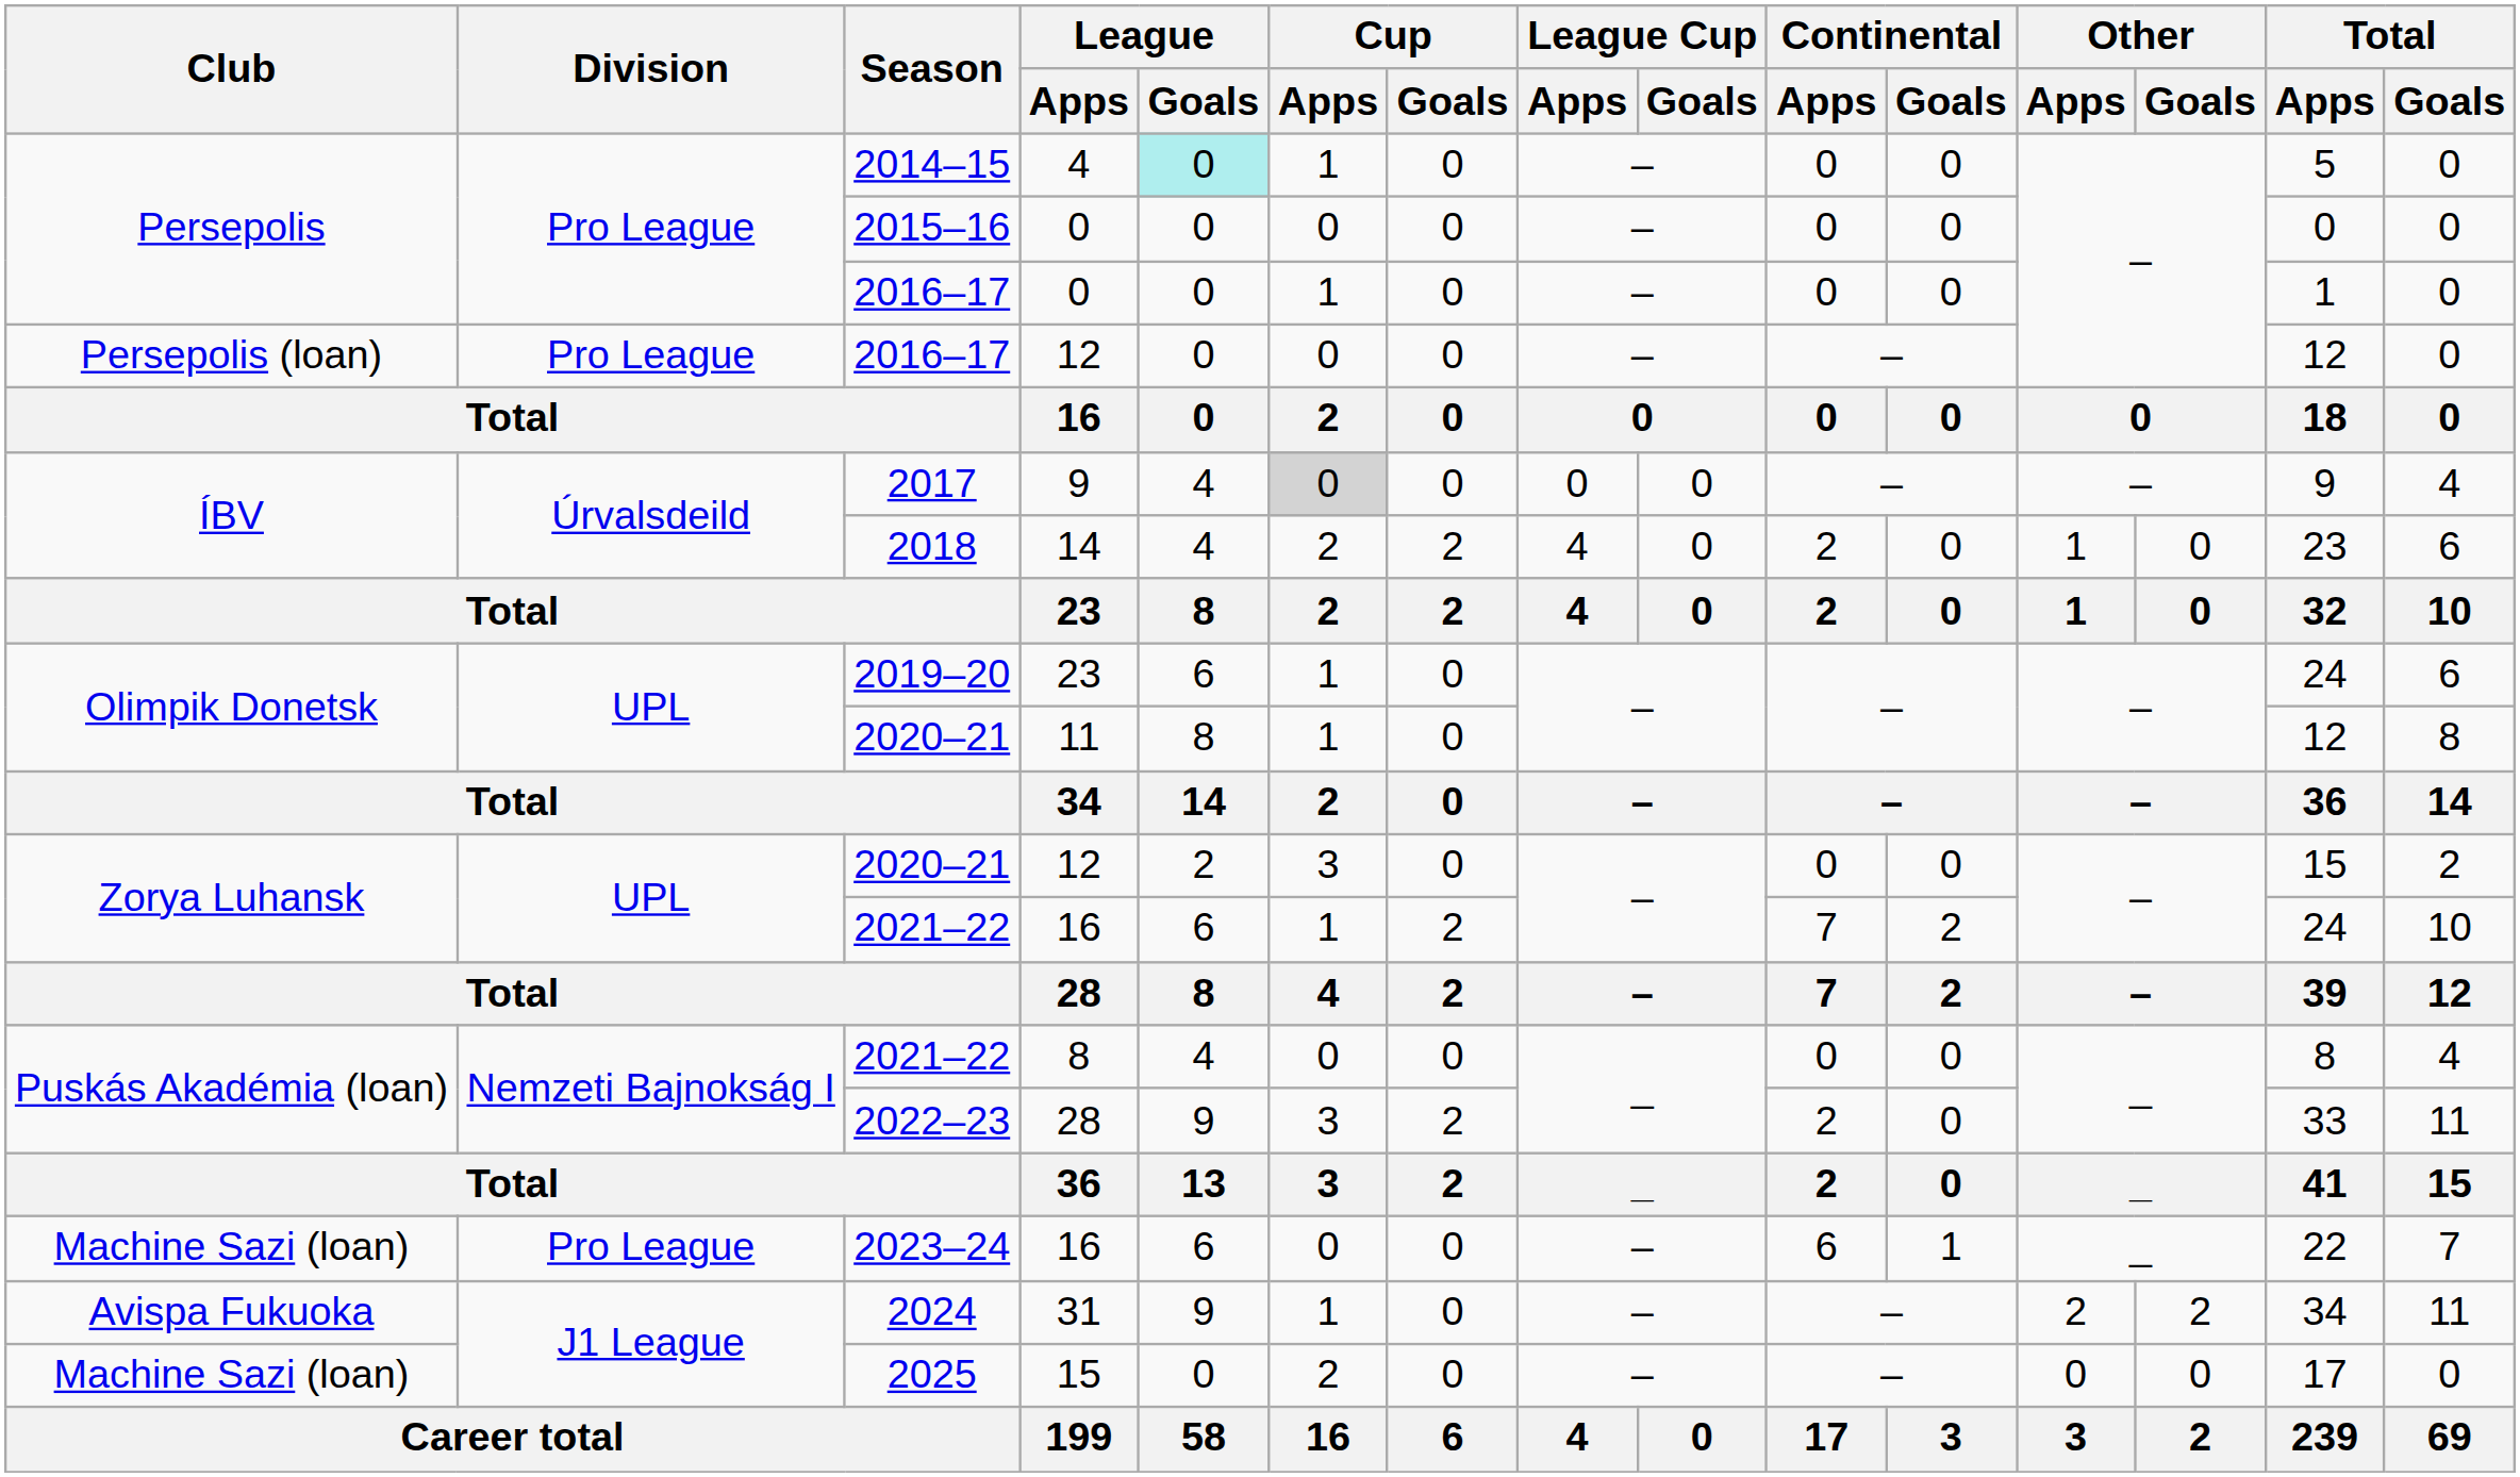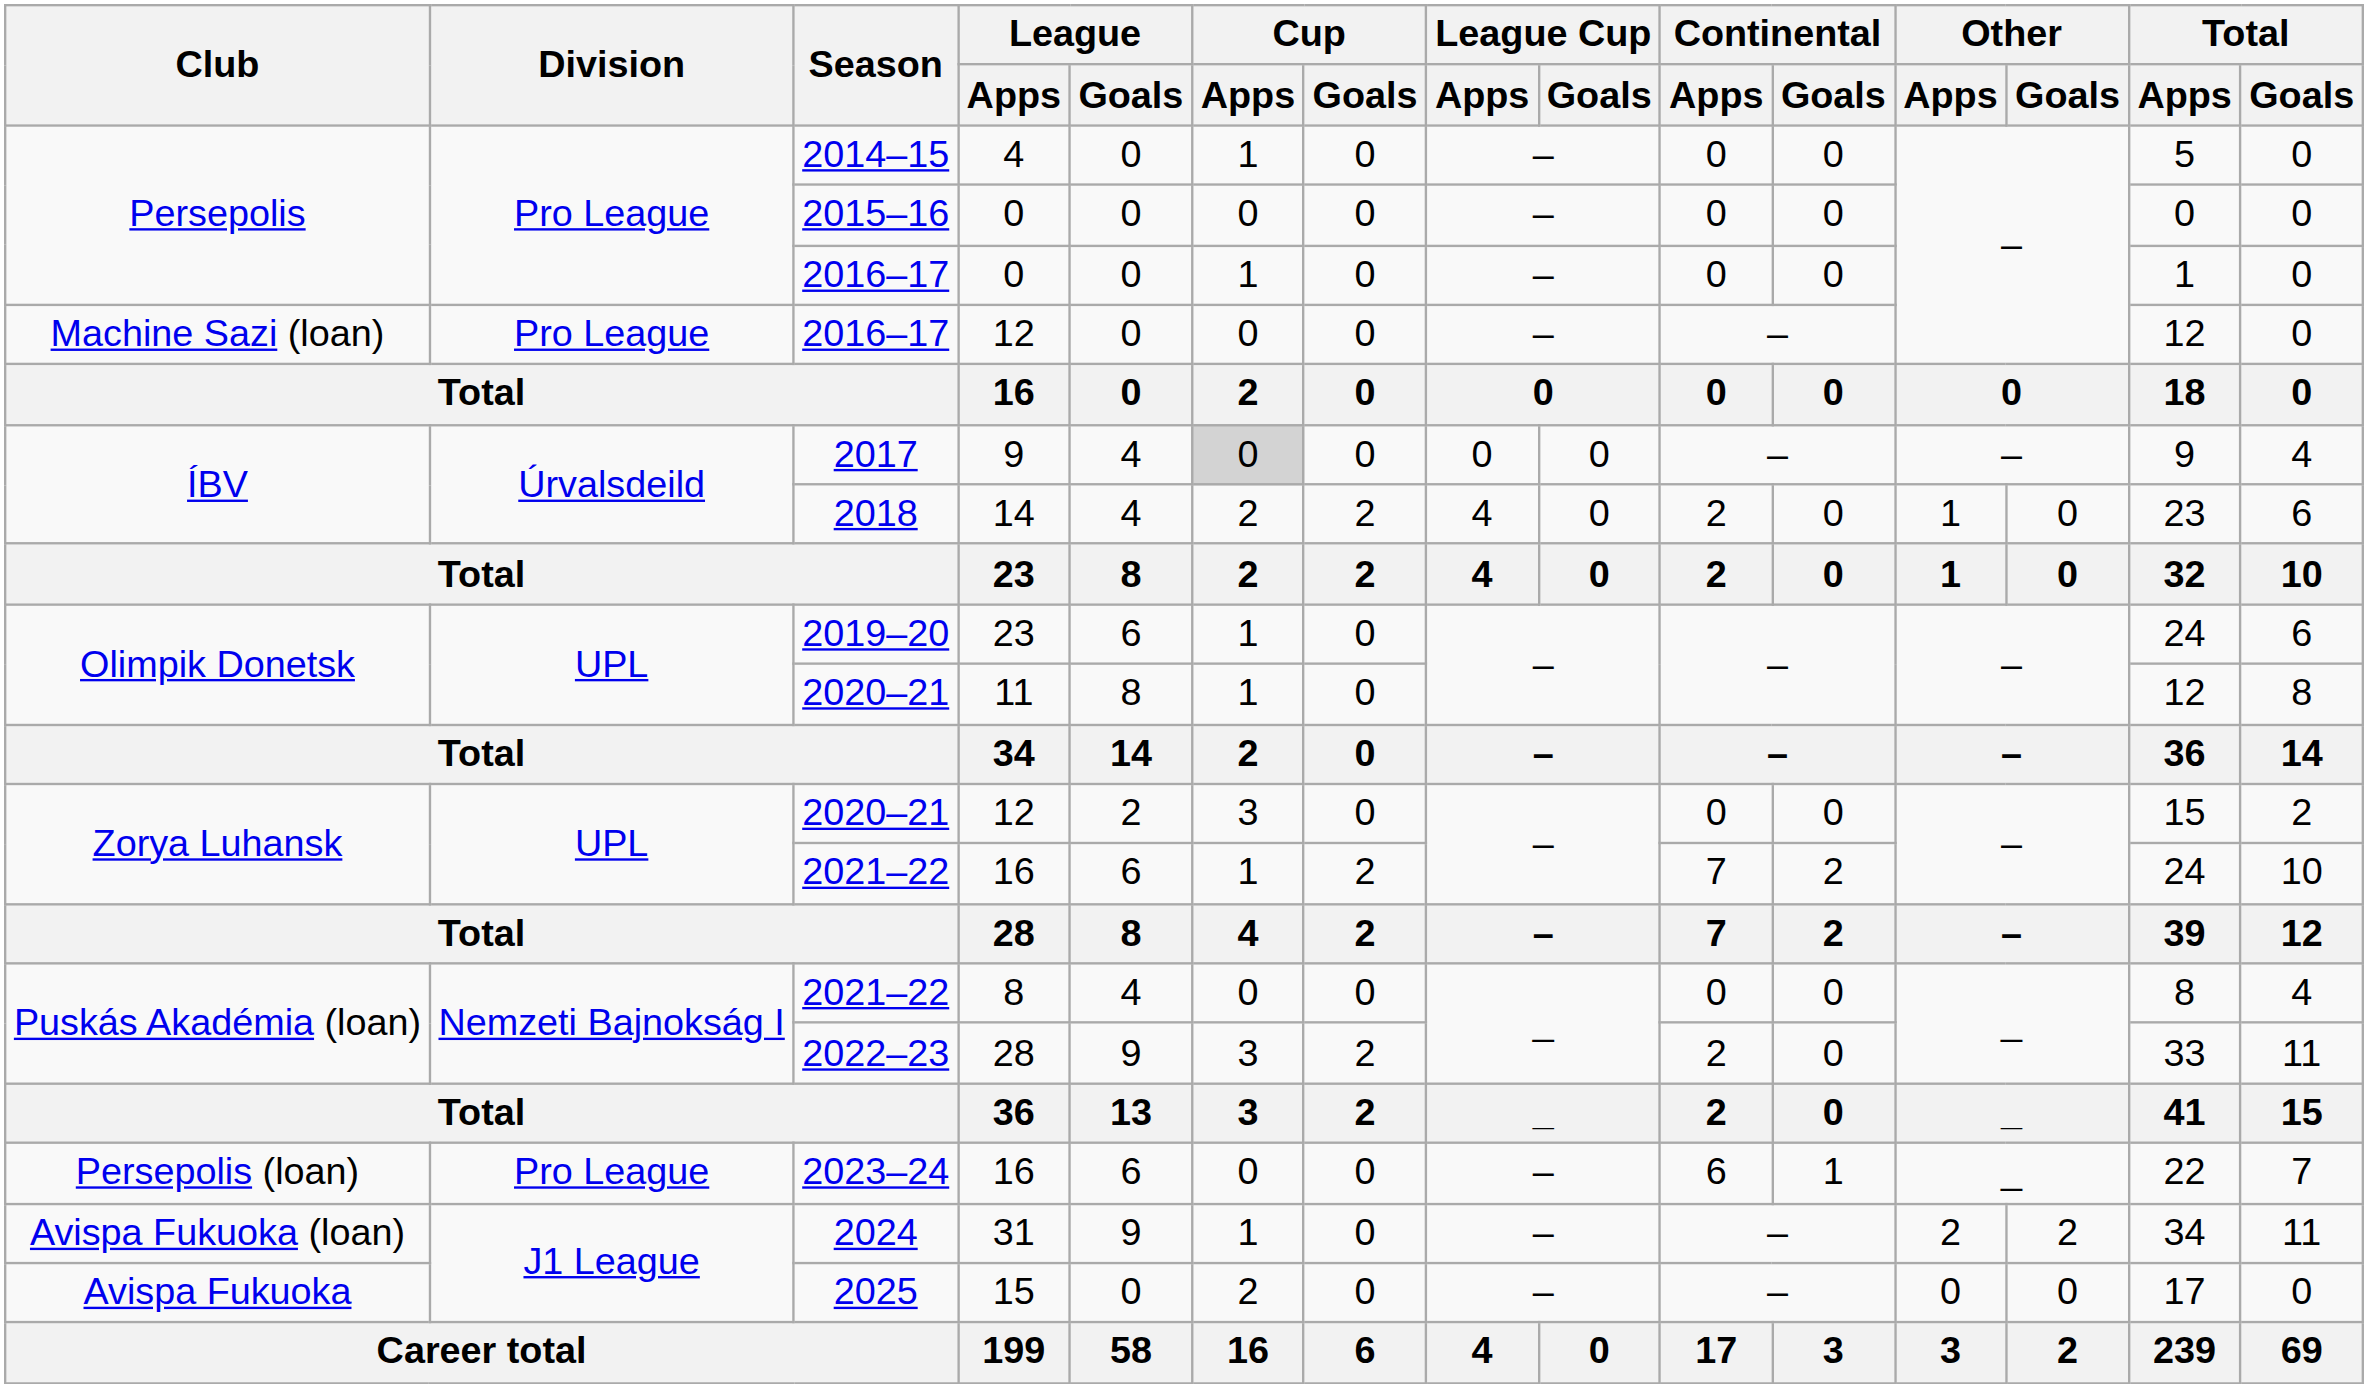 <table class="wikitable" style="text-align: center;">
 <tr>
 <th rowspan="2">Club</th>
 <th rowspan="2">Division</th>
 <th rowspan="2">Season</th>
 <th colspan="2">League</th>
 <th colspan="2">Cup</th>
 <th colspan="2">League Cup</th>
 <th colspan="2">Continental</th>
 <th colspan="2">Other</th>
 <th colspan="2">Total</th>
 </tr>
 <tr>
 <th>Apps</th>
 <th>Goals</th>
 <th>Apps</th>
 <th>Goals</th>
 <th>Apps</th>
 <th>Goals</th>
 <th>Apps</th>
 <th>Goals</th>
 <th>Apps</th>
 <th>Goals</th>
 <th>Apps</th>
 <th>Goals</th>
 </tr>
 <tr>
 <td rowspan="3"><a href='#'>Persepolis</a></td>
 <td rowspan="3"><a href='#'>Pro League</a></td>
 <td><a href='#'>2014–15</a></td>
 <td>4</td>
-<td style="background: paleturquoise;">0</td>
+<td>0</td>
 <td>1</td>
 <td>0</td>
 <td colspan="2">–</td>
 <td>0</td>
 <td>0</td>
 <td colspan="2" rowspan="4">–</td>
 <td>5</td>
 <td>0</td>
 </tr>
 <tr>
 <td><a href='#'>2015–16</a></td>
 <td>0</td>
 <td>0</td>
 <td>0</td>
 <td>0</td>
 <td colspan="2">–</td>
 <td>0</td>
 <td>0</td>
 <td>0</td>
 <td>0</td>
 </tr>
 <tr>
 <td><a href='#'>2016–17</a></td>
 <td>0</td>
 <td>0</td>
 <td>1</td>
 <td>0</td>
 <td colspan="2">–</td>
 <td>0</td>
 <td>0</td>
 <td>1</td>
 <td>0</td>
 </tr>
 <tr>
-<td rowspan="1"><a href='#'>Persepolis</a> (loan)</td>
+<td><a href='#'>Machine Sazi</a> (loan)</td>
 <td><a href='#'>Pro League</a></td>
 <td><a href='#'>2016–17</a></td>
 <td>12</td>
 <td>0</td>
 <td>0</td>
 <td>0</td>
 <td colspan="2">–</td>
 <td colspan="2">–</td>
 <td>12</td>
 <td>0</td>
 </tr>
 <tr>
 <th colspan=3>Total</th>
 <th>16</th>
 <th>0</th>
 <th>2</th>
 <th>0</th>
 <th colspan="2">0</th>
 <th>0</th>
 <th>0</th>
 <th colspan="2">0</th>
 <th>18</th>
 <th>0</th>
 </tr>
 <tr>
 <td rowspan="2"><a href='#'>ÍBV</a></td>
 <td rowspan="2"><a href='#'>Úrvalsdeild</a></td>
 <td><a href='#'>2017</a></td>
 <td>9</td>
 <td>4</td>
 <td style="background: lightgrey;">0</td>
 <td>0</td>
 <td>0</td>
 <td>0</td>
 <td colspan="2">–</td>
 <td colspan="2">–</td>
 <td>9</td>
 <td>4</td>
 </tr>
 <tr>
 <td><a href='#'>2018</a></td>
 <td>14</td>
 <td>4</td>
 <td>2</td>
 <td>2</td>
 <td>4</td>
 <td>0</td>
 <td>2</td>
 <td>0</td>
 <td>1</td>
 <td>0</td>
 <td>23</td>
 <td>6</td>
 </tr>
 <tr>
 <th colspan=3>Total</th>
 <th>23</th>
 <th>8</th>
 <th>2</th>
 <th>2</th>
 <th>4</th>
 <th>0</th>
 <th>2</th>
 <th>0</th>
 <th>1</th>
 <th>0</th>
 <th>32</th>
 <th>10</th>
 </tr>
 <tr>
 <td rowspan="2"><a href='#'>Olimpik Donetsk</a></td>
 <td rowspan="2"><a href='#'>UPL</a></td>
 <td><a href='#'>2019–20</a></td>
 <td>23</td>
 <td>6</td>
 <td>1</td>
 <td>0</td>
 <td colspan="2" rowspan="2">–</td>
 <td colspan="2" rowspan="2">–</td>
 <td colspan="2" rowspan="2">–</td>
 <td>24</td>
 <td>6</td>
 </tr>
 <tr>
 <td><a href='#'>2020–21</a></td>
 <td>11</td>
 <td>8</td>
 <td>1</td>
 <td>0</td>
 <td>12</td>
 <td>8</td>
 </tr>
 <tr>
 <th colspan=3>Total</th>
 <th>34</th>
 <th>14</th>
 <th>2</th>
 <th>0</th>
 <th colspan="2">–</th>
 <th colspan="2">–</th>
 <th colspan="2">–</th>
 <th>36</th>
 <th>14</th>
 </tr>
 <tr>
 <td rowspan="2"><a href='#'>Zorya Luhansk</a></td>
 <td rowspan="2"><a href='#'>UPL</a></td>
 <td><a href='#'>2020–21</a></td>
 <td>12</td>
 <td>2</td>
 <td>3</td>
 <td>0</td>
 <td colspan="2" rowspan="2">–</td>
 <td>0</td>
 <td>0</td>
 <td colspan="2" rowspan="2">–</td>
 <td>15</td>
 <td>2</td>
 </tr>
 <tr>
 <td><a href='#'>2021–22</a></td>
 <td>16</td>
 <td>6</td>
 <td>1</td>
 <td>2</td>
 <td>7</td>
 <td>2</td>
 <td>24</td>
 <td>10</td>
 </tr>
 <tr>
 <th colspan=3>Total</th>
 <th>28</th>
 <th>8</th>
 <th>4</th>
 <th>2</th>
 <th colspan="2">–</th>
 <th>7</th>
 <th>2</th>
 <th colspan="2">–</th>
 <th>39</th>
 <th>12</th>
 </tr>
 <tr>
 <td rowspan="2"><a href='#'>Puskás Akadémia</a> (loan)</td>
 <td rowspan="2"><a href='#'>Nemzeti Bajnokság I</a></td>
 <td><a href='#'>2021–22</a></td>
 <td>8</td>
 <td>4</td>
 <td>0</td>
 <td>0</td>
 <td colspan="2" rowspan="2">_</td>
 <td>0</td>
 <td>0</td>
 <td colspan="2" rowspan="2">_</td>
 <td>8</td>
 <td>4</td>
 </tr>
 <tr>
 <td><a href='#'>2022–23</a></td>
 <td>28</td>
 <td>9</td>
 <td>3</td>
 <td>2</td>
 <td>2</td>
 <td>0</td>
 <td>33</td>
 <td>11</td>
 </tr>
 <tr>
 <th colspan=3>Total</th>
 <th>36</th>
 <th>13</th>
 <th>3</th>
 <th>2</th>
 <th colspan="2">_</th>
 <th>2</th>
 <th>0</th>
 <th colspan="2">_</th>
 <th>41</th>
 <th>15</th>
 </tr>
 <tr>
-<td><a href='#'>Machine Sazi</a> (loan)</td>
+<td rowspan="1"><a href='#'>Persepolis</a> (loan)</td>
 <td rowspan="1"><a href='#'>Pro League</a></td>
 <td><a href='#'>2023–24</a></td>
 <td>16</td>
 <td>6</td>
 <td>0</td>
 <td>0</td>
 <td colspan="2">–</td>
 <td>6</td>
 <td>1</td>
 <td colspan="2">_</td>
 <td>22</td>
 <td>7</td>
 </tr>
 <tr>
-<td><a href='#'>Avispa Fukuoka</a></td>
+<td><a href='#'>Avispa Fukuoka</a> (loan)</td>
 <td rowspan="2"><a href='#'>J1 League</a></td>
 <td><a href='#'>2024</a></td>
 <td>31</td>
 <td>9</td>
 <td>1</td>
 <td>0</td>
 <td colspan="2">–</td>
 <td colspan="2">–</td>
 <td>2</td>
 <td>2</td>
 <td>34</td>
 <td>11</td>
 </tr>
 <tr>
-<td><a href='#'>Machine Sazi</a> (loan)</td>
+<td><a href='#'>Avispa Fukuoka</a></td>
 <td><a href='#'>2025</a></td>
 <td>15</td>
 <td>0</td>
 <td>2</td>
 <td>0</td>
 <td colspan="2">–</td>
 <td colspan="2">–</td>
 <td>0</td>
 <td>0</td>
 <td>17</td>
 <td>0</td>
 </tr>
 <tr>
 <th colspan=3>Career total</th>
 <th>199</th>
 <th>58</th>
 <th>16</th>
 <th>6</th>
 <th>4</th>
 <th>0</th>
 <th>17</th>
 <th>3</th>
 <th>3</th>
 <th>2</th>
 <th>239</th>
 <th>69</th>
 </tr>
 </table>
